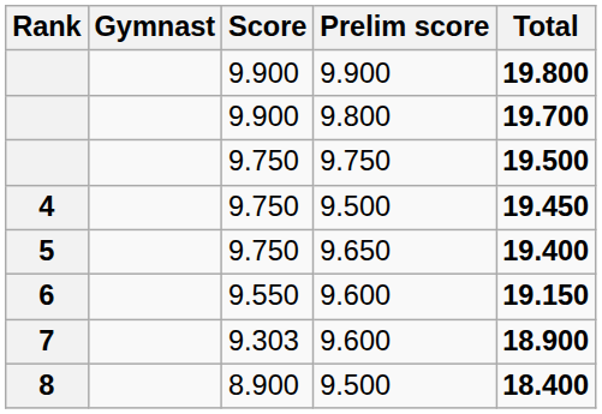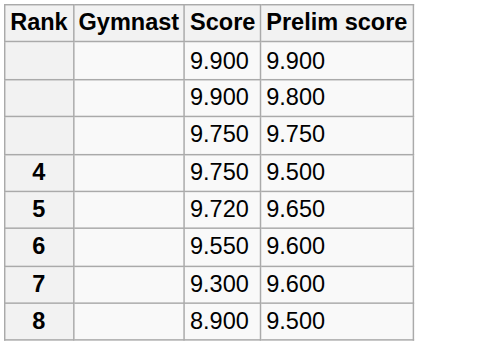 <table class="wikitable sortable">
 <tr>
 <th scope="col">Rank</th>
 <th scope="col">Gymnast</th>
 <th scope="col">Score</th>
 <th scope="col">Prelim score</th>
-<th scope="col">Total</th>
 </tr>
 <tr>
 <th scope="row"></th>
 <td></td>
 <td>9.900</td>
 <td>9.900</td>
-<td><strong>19.800</strong></td>
 </tr>
 <tr>
 <th scope="row"></th>
 <td></td>
 <td>9.900</td>
 <td>9.800</td>
-<td><strong>19.700</strong></td>
 </tr>
 <tr>
 <th scope="row"></th>
 <td></td>
 <td>9.750</td>
 <td>9.750</td>
-<td><strong>19.500</strong></td>
 </tr>
 <tr>
 <th scope="row">4</th>
 <td></td>
 <td>9.750</td>
 <td>9.500</td>
-<td><strong>19.450</strong></td>
 </tr>
 <tr>
 <th scope="row">5</th>
 <td></td>
-<td>9.750</td>
+<td>9.720</td>
 <td>9.650</td>
-<td><strong>19.400</strong></td>
 </tr>
 <tr>
 <th scope="row">6</th>
 <td></td>
 <td>9.550</td>
 <td>9.600</td>
-<td><strong>19.150</strong></td>
 </tr>
 <tr>
 <th scope="row">7</th>
 <td></td>
-<td>9.303</td>
+<td>9.300</td>
 <td>9.600</td>
-<td><strong>18.900</strong></td>
 </tr>
 <tr>
 <th scope="row">8</th>
 <td></td>
 <td>8.900</td>
 <td>9.500</td>
-<td><strong>18.400</strong></td>
 </tr>
 </table>
